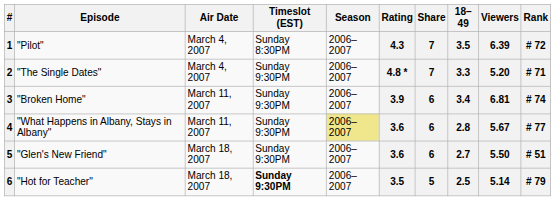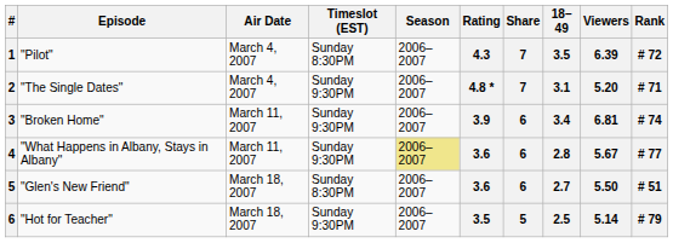 <table class="wikitable">
 <tr>
 <th>#</th>
 <th>Episode</th>
 <th>Air Date</th>
 <th>Timeslot (EST)</th>
 <th>Season</th>
 <th>Rating</th>
 <th>Share</th>
 <th>18–49</th>
 <th>Viewers</th>
 <th>Rank</th>
 </tr>
 <tr>
 <th>1</th>
 <td>"Pilot"</td>
 <td>March 4, 2007</td>
 <td>Sunday 8:30PM</td>
 <td>2006–2007</td>
 <th style="text-align:center">4.3</th>
 <th style="text-align:center">7</th>
 <th style="text-align:center">3.5</th>
 <th style="text-align:center">6.39</th>
 <th style="text-align:center"># 72</th>
 </tr>
 <tr>
 <th>2</th>
 <td>"The Single Dates"</td>
 <td>March 4, 2007</td>
 <td>Sunday 9:30PM</td>
 <td>2006–2007</td>
 <th style="text-align:center">4.8 *</th>
 <th style="text-align:center">7</th>
-<th style="text-align:center">3.3</th>
+<th style="text-align:center">3.1</th>
 <th style="text-align:center">5.20</th>
 <th style="text-align:center"># 71</th>
 </tr>
 <tr>
 <th>3</th>
 <td>"Broken Home"</td>
 <td>March 11, 2007</td>
 <td>Sunday 9:30PM</td>
 <td>2006–2007</td>
 <th style="text-align:center">3.9</th>
 <th style="text-align:center">6</th>
 <th style="text-align:center">3.4</th>
 <th style="text-align:center">6.81</th>
 <th style="text-align:center"># 74</th>
 </tr>
 <tr>
 <th>4</th>
 <td>"What Happens in Albany, Stays in Albany"</td>
 <td>March 11, 2007</td>
 <td>Sunday 9:30PM</td>
 <td style="background: khaki;">2006–2007</td>
 <th style="text-align:center">3.6</th>
 <th style="text-align:center">6</th>
 <th style="text-align:center">2.8</th>
 <th style="text-align:center">5.67</th>
 <th style="text-align:center"># 77</th>
 </tr>
 <tr>
 <th>5</th>
 <td>"Glen's New Friend"</td>
 <td>March 18, 2007</td>
-<td>Sunday 9:30PM</td>
+<td>Sunday 8:30PM</td>
 <td>2006–2007</td>
 <th style="text-align:center">3.6</th>
 <th style="text-align:center">6</th>
 <th style="text-align:center">2.7</th>
 <th style="text-align:center">5.50</th>
 <th style="text-align:center"># 51</th>
 </tr>
 <tr>
 <th>6</th>
 <td>"Hot for Teacher"</td>
 <td>March 18, 2007</td>
-<td><strong>Sunday 9:30PM</strong></td>
+<td>Sunday 9:30PM</td>
 <td>2006–2007</td>
 <th style="text-align:center">3.5</th>
 <th style="text-align:center">5</th>
 <th style="text-align:center">2.5</th>
 <th style="text-align:center">5.14</th>
 <th style="text-align:center"># 79</th>
 </tr>
 </table>
